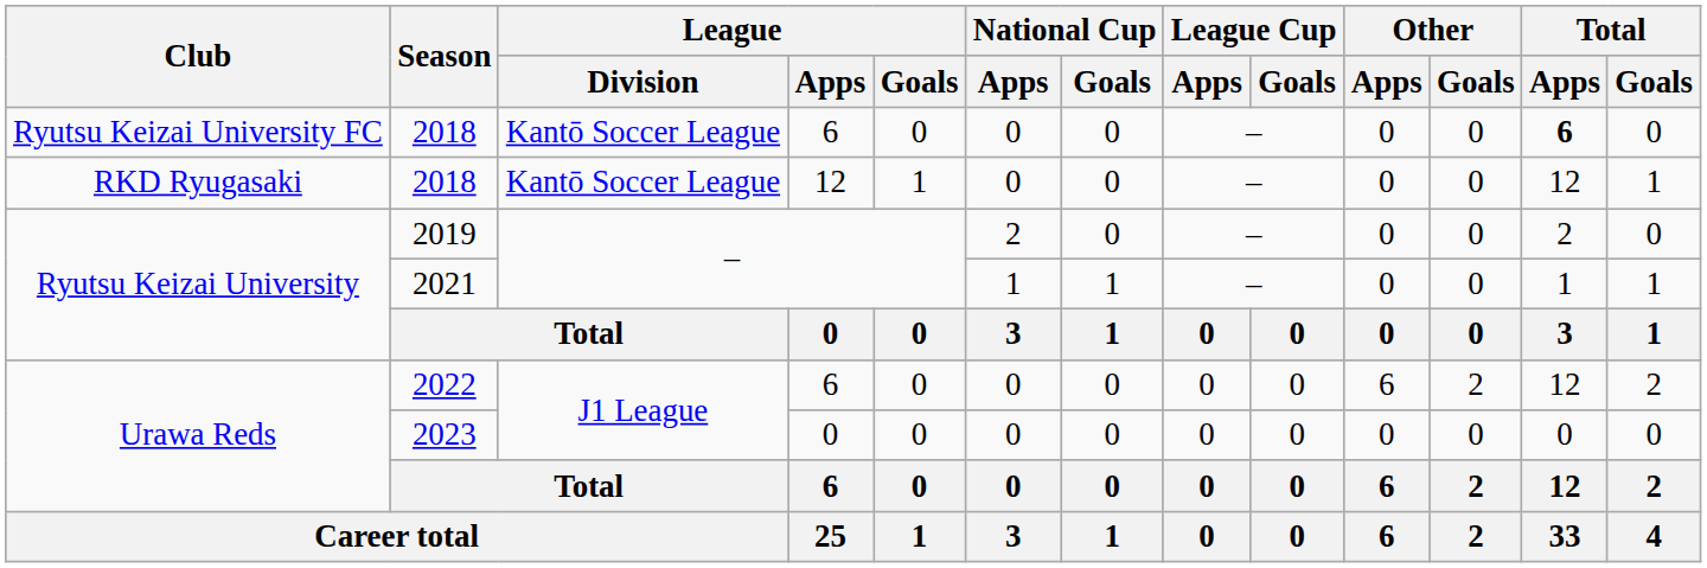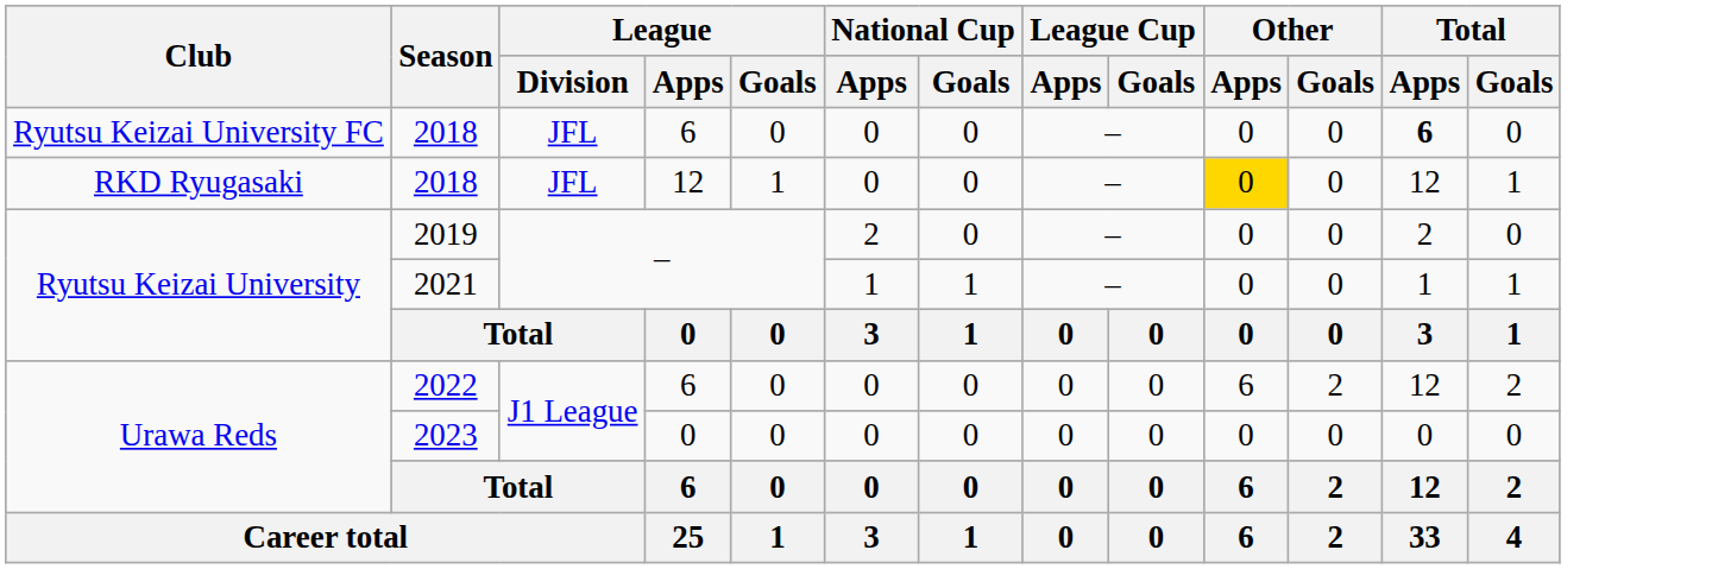 <table class="wikitable" style="text-align: center">
 <tr>
 <th rowspan="2">Club</th>
 <th rowspan="2">Season</th>
 <th colspan="3">League</th>
 <th colspan="2">National Cup</th>
 <th colspan="2">League Cup</th>
 <th colspan="2">Other</th>
 <th colspan="2">Total</th>
 </tr>
 <tr>
 <th>Division</th>
 <th>Apps</th>
 <th>Goals</th>
 <th>Apps</th>
 <th>Goals</th>
 <th>Apps</th>
 <th>Goals</th>
 <th>Apps</th>
 <th>Goals</th>
 <th>Apps</th>
 <th>Goals</th>
 </tr>
 <tr>
 <td><a href='#'>Ryutsu Keizai University FC</a></td>
 <td><a href='#'>2018</a></td>
-<td><a href='#'>Kantō Soccer League</a></td>
+<td><a href='#'>JFL</a></td>
 <td>6</td>
 <td>0</td>
 <td>0</td>
 <td>0</td>
 <td colspan="2">–</td>
 <td>0</td>
 <td>0</td>
 <td><strong>6</strong></td>
 <td>0</td>
 </tr>
 <tr>
 <td><a href='#'>RKD Ryugasaki</a></td>
 <td><a href='#'>2018</a></td>
-<td><a href='#'>Kantō Soccer League</a></td>
+<td><a href='#'>JFL</a></td>
 <td>12</td>
 <td>1</td>
 <td>0</td>
 <td>0</td>
 <td colspan="2">–</td>
-<td>0</td>
+<td style="background: gold;">0</td>
 <td>0</td>
 <td>12</td>
 <td>1</td>
 </tr>
 <tr>
 <td rowspan="3"><a href='#'>Ryutsu Keizai University</a></td>
 <td>2019</td>
 <td colspan="3" rowspan="2">–</td>
 <td>2</td>
 <td>0</td>
 <td colspan="2">–</td>
 <td>0</td>
 <td>0</td>
 <td>2</td>
 <td>0</td>
 </tr>
 <tr>
 <td>2021</td>
 <td>1</td>
 <td>1</td>
 <td colspan="2">–</td>
 <td>0</td>
 <td>0</td>
 <td>1</td>
 <td>1</td>
 </tr>
 <tr>
 <th colspan=2>Total</th>
 <th>0</th>
 <th>0</th>
 <th>3</th>
 <th>1</th>
 <th>0</th>
 <th>0</th>
 <th>0</th>
 <th>0</th>
 <th>3</th>
 <th>1</th>
 </tr>
 <tr>
 <td rowspan="3"><a href='#'>Urawa Reds</a></td>
 <td><a href='#'>2022</a></td>
 <td rowspan="2"><a href='#'>J1 League</a></td>
 <td>6</td>
 <td>0</td>
 <td>0</td>
 <td>0</td>
 <td>0</td>
 <td>0</td>
 <td>6</td>
 <td>2</td>
 <td>12</td>
 <td>2</td>
 </tr>
 <tr>
 <td><a href='#'>2023</a></td>
 <td>0</td>
 <td>0</td>
 <td>0</td>
 <td>0</td>
 <td>0</td>
 <td>0</td>
 <td>0</td>
 <td>0</td>
 <td>0</td>
 <td>0</td>
 </tr>
 <tr>
 <th colspan=2>Total</th>
 <th>6</th>
 <th>0</th>
 <th>0</th>
 <th>0</th>
 <th>0</th>
 <th>0</th>
 <th>6</th>
 <th>2</th>
 <th>12</th>
 <th>2</th>
 </tr>
 <tr>
 <th colspan=3>Career total</th>
 <th>25</th>
 <th>1</th>
 <th>3</th>
 <th>1</th>
 <th>0</th>
 <th>0</th>
 <th>6</th>
 <th>2</th>
 <th>33</th>
 <th>4</th>
 </tr>
 </table>
